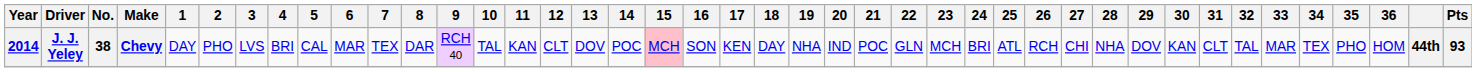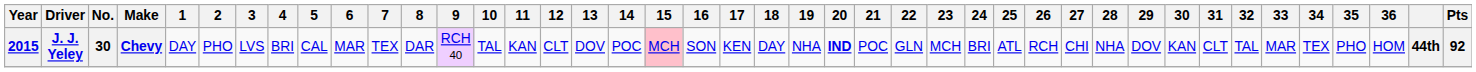 <table class="wikitable" style="text-align:center; font-size:75%">
 <tr>
 <th>Year</th>
 <th>Driver</th>
 <th>No.</th>
 <th>Make</th>
 <th>1</th>
 <th>2</th>
 <th>3</th>
 <th>4</th>
 <th>5</th>
 <th>6</th>
 <th>7</th>
 <th>8</th>
 <th>9</th>
 <th>10</th>
 <th>11</th>
 <th>12</th>
 <th>13</th>
 <th>14</th>
 <th>15</th>
 <th>16</th>
 <th>17</th>
 <th>18</th>
 <th>19</th>
 <th>20</th>
 <th>21</th>
 <th>22</th>
 <th>23</th>
 <th>24</th>
 <th>25</th>
 <th>26</th>
 <th>27</th>
 <th>28</th>
 <th>29</th>
 <th>30</th>
 <th>31</th>
 <th>32</th>
 <th>33</th>
 <th>34</th>
 <th>35</th>
 <th>36</th>
 <th></th>
 <th>Pts</th>
 </tr>
 <tr>
-<th><a href='#'>2014</a></th>
+<th><a href='#'>2015</a></th>
 <th><a href='#'>J. J. Yeley</a></th>
-<th>38</th>
+<th>30</th>
 <th><a href='#'>Chevy</a></th>
 <td><a href='#'>DAY</a></td>
 <td><a href='#'>PHO</a></td>
 <td><a href='#'>LVS</a></td>
 <td><a href='#'>BRI</a></td>
 <td><a href='#'>CAL</a></td>
 <td><a href='#'>MAR</a></td>
 <td><a href='#'>TEX</a></td>
 <td><a href='#'>DAR</a></td>
 <td style="background:#EFCFFF;"><a href='#'>RCH</a><br><small>40</small></td>
 <td><a href='#'>TAL</a></td>
 <td><a href='#'>KAN</a></td>
 <td><a href='#'>CLT</a></td>
 <td><a href='#'>DOV</a></td>
 <td><a href='#'>POC</a></td>
 <td style="background: pink;"><a href='#'>MCH</a></td>
 <td><a href='#'>SON</a></td>
 <td><a href='#'>KEN</a></td>
 <td><a href='#'>DAY</a></td>
 <td><a href='#'>NHA</a></td>
-<td><a href='#'>IND</a></td>
+<td><strong><a href='#'>IND</a></strong></td>
 <td><a href='#'>POC</a></td>
 <td><a href='#'>GLN</a></td>
 <td><a href='#'>MCH</a></td>
 <td><a href='#'>BRI</a></td>
 <td><a href='#'>ATL</a></td>
 <td><a href='#'>RCH</a></td>
 <td><a href='#'>CHI</a></td>
 <td><a href='#'>NHA</a></td>
 <td><a href='#'>DOV</a></td>
 <td><a href='#'>KAN</a></td>
 <td><a href='#'>CLT</a></td>
 <td><a href='#'>TAL</a></td>
 <td><a href='#'>MAR</a></td>
 <td><a href='#'>TEX</a></td>
 <td><a href='#'>PHO</a></td>
 <td><a href='#'>HOM</a></td>
 <th>44th</th>
-<th>93</th>
+<th>92</th>
 </tr>
 <tr>
 </tr>
 </table>
